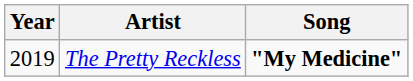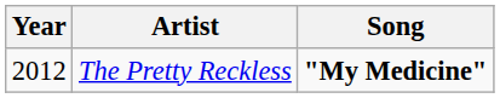 <table class="wikitable">
 <tr>
 <th>Year</th>
 <th>Artist</th>
 <th>Song</th>
 </tr>
 <tr>
-<td>2019</td>
+<td>2012</td>
 <td><em><a href='#'>The Pretty Reckless</a></em></td>
 <td><strong>"My Medicine"</strong></td>
 </tr>
 </table>
